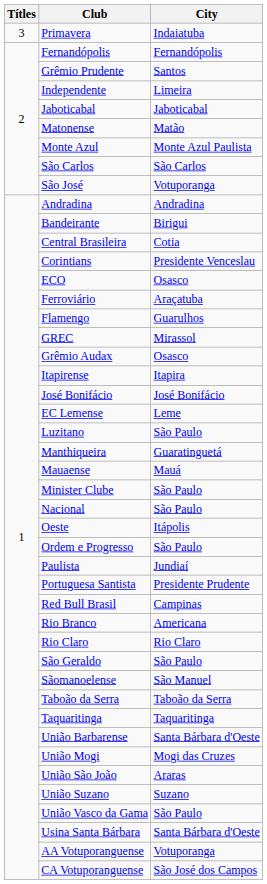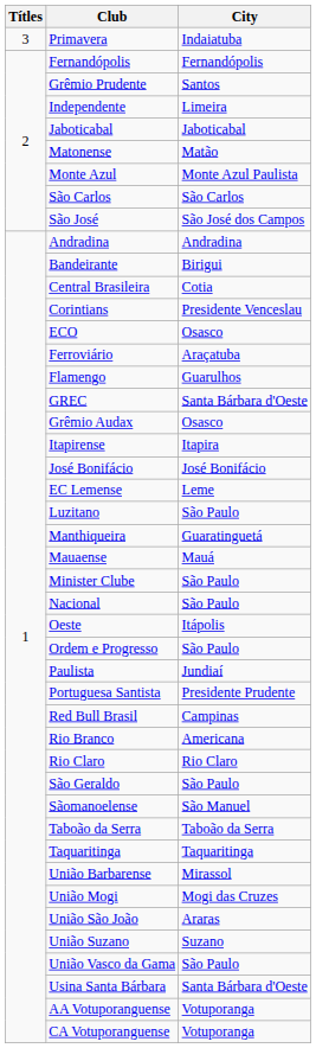 <table class="wikitable sortable">
 <tr>
 <th>Títles</th>
 <th>Club</th>
 <th>City</th>
 </tr>
 <tr>
 <td align=center>3</td>
 <td><a href='#'>Primavera</a></td>
 <td><a href='#'>Indaiatuba</a></td>
 </tr>
 <tr>
 <td rowspan=8 align=center>2</td>
 <td><a href='#'>Fernandópolis</a></td>
 <td><a href='#'>Fernandópolis</a></td>
 </tr>
 <tr>
 <td><a href='#'>Grêmio Prudente</a></td>
 <td><a href='#'>Santos</a></td>
 </tr>
 <tr>
 <td><a href='#'>Independente</a></td>
 <td><a href='#'>Limeira</a></td>
 </tr>
 <tr>
 <td><a href='#'>Jaboticabal</a></td>
 <td><a href='#'>Jaboticabal</a></td>
 </tr>
 <tr>
 <td><a href='#'>Matonense</a></td>
 <td><a href='#'>Matão</a></td>
 </tr>
 <tr>
 <td><a href='#'>Monte Azul</a></td>
 <td><a href='#'>Monte Azul Paulista</a></td>
 </tr>
 <tr>
 <td><a href='#'>São Carlos</a></td>
 <td><a href='#'>São Carlos</a></td>
 </tr>
 <tr>
 <td><a href='#'>São José</a></td>
-<td><a href='#'>Votuporanga</a></td>
+<td><a href='#'>São José dos Campos</a></td>
 </tr>
 <tr>
 <td rowspan=36 align=center>1</td>
 <td><a href='#'>Andradina</a></td>
 <td><a href='#'>Andradina</a></td>
 </tr>
 <tr>
 <td><a href='#'>Bandeirante</a></td>
 <td><a href='#'>Birigui</a></td>
 </tr>
 <tr>
 <td><a href='#'>Central Brasileira</a></td>
 <td><a href='#'>Cotia</a></td>
 </tr>
 <tr>
 <td><a href='#'>Corintians</a></td>
 <td><a href='#'>Presidente Venceslau</a></td>
 </tr>
 <tr>
 <td><a href='#'>ECO</a></td>
 <td><a href='#'>Osasco</a></td>
 </tr>
 <tr>
 <td><a href='#'>Ferroviário</a></td>
 <td><a href='#'>Araçatuba</a></td>
 </tr>
 <tr>
 <td><a href='#'>Flamengo</a></td>
 <td><a href='#'>Guarulhos</a></td>
 </tr>
 <tr>
 <td><a href='#'>GREC</a></td>
-<td><a href='#'>Mirassol</a></td>
+<td><a href='#'>Santa Bárbara d'Oeste</a></td>
 </tr>
 <tr>
 <td><a href='#'>Grêmio Audax</a></td>
 <td><a href='#'>Osasco</a></td>
 </tr>
 <tr>
 <td><a href='#'>Itapirense</a></td>
 <td><a href='#'>Itapira</a></td>
 </tr>
 <tr>
 <td><a href='#'>José Bonifácio</a></td>
 <td><a href='#'>José Bonifácio</a></td>
 </tr>
 <tr>
 <td><a href='#'>EC Lemense</a></td>
 <td><a href='#'>Leme</a></td>
 </tr>
 <tr>
 <td><a href='#'>Luzitano</a></td>
 <td><a href='#'>São Paulo</a></td>
 </tr>
 <tr>
 <td><a href='#'>Manthiqueira</a></td>
 <td><a href='#'>Guaratinguetá</a></td>
 </tr>
 <tr>
 <td><a href='#'>Mauaense</a></td>
 <td><a href='#'>Mauá</a></td>
 </tr>
 <tr>
 <td><a href='#'>Minister Clube</a></td>
 <td><a href='#'>São Paulo</a></td>
 </tr>
 <tr>
 <td><a href='#'>Nacional</a></td>
 <td><a href='#'>São Paulo</a></td>
 </tr>
 <tr>
 <td><a href='#'>Oeste</a></td>
 <td><a href='#'>Itápolis</a></td>
 </tr>
 <tr>
 <td><a href='#'>Ordem e Progresso</a></td>
 <td><a href='#'>São Paulo</a></td>
 </tr>
 <tr>
 <td><a href='#'>Paulista</a></td>
 <td><a href='#'>Jundiaí</a></td>
 </tr>
 <tr>
 <td><a href='#'>Portuguesa Santista</a></td>
 <td><a href='#'>Presidente Prudente</a></td>
 </tr>
 <tr>
 <td><a href='#'>Red Bull Brasil</a></td>
 <td><a href='#'>Campinas</a></td>
 </tr>
 <tr>
 <td><a href='#'>Rio Branco</a></td>
 <td><a href='#'>Americana</a></td>
 </tr>
 <tr>
 <td><a href='#'>Rio Claro</a></td>
 <td><a href='#'>Rio Claro</a></td>
 </tr>
 <tr>
 <td><a href='#'>São Geraldo</a></td>
 <td><a href='#'>São Paulo</a></td>
 </tr>
 <tr>
 <td><a href='#'>Sãomanoelense</a></td>
 <td><a href='#'>São Manuel</a></td>
 </tr>
 <tr>
 <td><a href='#'>Taboão da Serra</a></td>
 <td><a href='#'>Taboão da Serra</a></td>
 </tr>
 <tr>
 <td><a href='#'>Taquaritinga</a></td>
 <td><a href='#'>Taquaritinga</a></td>
 </tr>
 <tr>
 <td><a href='#'>União Barbarense</a></td>
-<td><a href='#'>Santa Bárbara d'Oeste</a></td>
+<td><a href='#'>Mirassol</a></td>
 </tr>
 <tr>
 <td><a href='#'>União Mogi</a></td>
 <td><a href='#'>Mogi das Cruzes</a></td>
 </tr>
 <tr>
 <td><a href='#'>União São João</a></td>
 <td><a href='#'>Araras</a></td>
 </tr>
 <tr>
 <td><a href='#'>União Suzano</a></td>
 <td><a href='#'>Suzano</a></td>
 </tr>
 <tr>
 <td><a href='#'>União Vasco da Gama</a></td>
 <td><a href='#'>São Paulo</a></td>
 </tr>
 <tr>
 <td><a href='#'>Usina Santa Bárbara</a></td>
 <td><a href='#'>Santa Bárbara d'Oeste</a></td>
 </tr>
 <tr>
 <td><a href='#'>AA Votuporanguense</a></td>
 <td><a href='#'>Votuporanga</a></td>
 </tr>
 <tr>
 <td><a href='#'>CA Votuporanguense</a></td>
-<td><a href='#'>São José dos Campos</a></td>
+<td><a href='#'>Votuporanga</a></td>
 </tr>
 </table>
